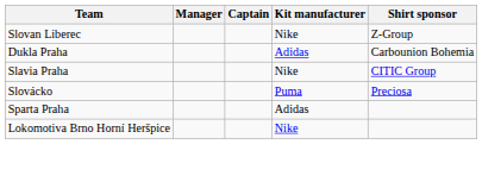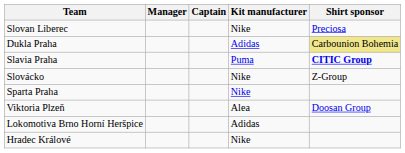 <table class="wikitable sortable" style="text-align: left;">
 <tr>
 <th>Team</th>
 <th>Manager</th>
 <th>Captain</th>
 <th>Kit manufacturer</th>
 <th>Shirt sponsor</th>
 </tr>
 <tr>
 <td>Slovan Liberec</td>
 <td> </td>
 <td> </td>
 <td>Nike</td>
-<td>Z-Group</td>
+<td><a href='#'>Preciosa</a></td>
 </tr>
 <tr>
 <td>Dukla Praha</td>
 <td> </td>
 <td> </td>
 <td><a href='#'>Adidas</a></td>
-<td>Carbounion Bohemia</td>
+<td style="background: khaki;">Carbounion Bohemia</td>
 </tr>
 <tr>
 <td>Slavia Praha</td>
 <td> </td>
 <td> </td>
-<td>Nike</td>
-<td><a href='#'>CITIC Group</a></td>
+<td><a href='#'>Puma</a></td>
+<td><strong><a href='#'>CITIC Group</a></strong></td>
 </tr>
 <tr>
 <td>Slovácko</td>
 <td> </td>
 <td> </td>
-<td><a href='#'>Puma</a></td>
-<td><a href='#'>Preciosa</a></td>
+<td>Nike</td>
+<td>Z-Group</td>
 </tr>
 <tr>
 <td>Sparta Praha</td>
+<td> </td>
+<td> </td>
+<td><a href='#'>Nike</a></td>
+<td></td>
+</tr>
+<tr>
+<td>Viktoria Plzeň</td>
+<td> </td>
+<td> </td>
+<td>Alea</td>
+<td><a href='#'>Doosan Group</a></td>
+</tr>
+<tr>
+<td>Lokomotiva Brno Horní Heršpice</td>
 <td> </td>
 <td> </td>
 <td>Adidas</td>
 <td></td>
 </tr>
 <tr>
-<td>Lokomotiva Brno Horní Heršpice</td>
+<td>Hradec Králové</td>
 <td> </td>
 <td> </td>
-<td><a href='#'>Nike</a></td>
+<td>Nike</td>
 <td></td>
 </tr>
 </table>
